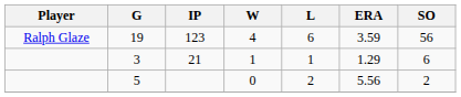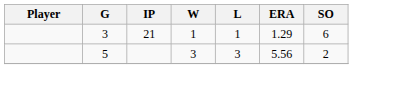 <table class="wikitable sortable" style="text-align:center; font-size: 95%;">
 <tr>
 <th bgcolor="#DDDDFF" width="16%">Player</th>
 <th bgcolor="#DDDDFF" width="9%">G</th>
 <th bgcolor="#DDDDFF" width="9%">IP</th>
 <th bgcolor="#DDDDFF" width="9%">W</th>
 <th bgcolor="#DDDDFF" width="9%">L</th>
 <th bgcolor="#DDDDFF" width="9%">ERA</th>
 <th bgcolor="#DDDDFF" width="9%">SO</th>
-</tr>
-<tr>
-<td><a href='#'>Ralph Glaze</a></td>
-<td>19</td>
-<td>123</td>
-<td>4</td>
-<td>6</td>
-<td>3.59</td>
-<td>56</td>
 </tr>
 <tr>
 <td></td>
 <td>3</td>
 <td>21</td>
 <td>1</td>
 <td>1</td>
 <td>1.29</td>
 <td>6</td>
 </tr>
 <tr>
 <td></td>
 <td>5</td>
 <td></td>
-<td>0</td>
-<td>2</td>
+<td>3</td>
+<td>3</td>
 <td>5.56</td>
 <td>2</td>
 </tr>
 <tr>
 </tr>
 </table>
